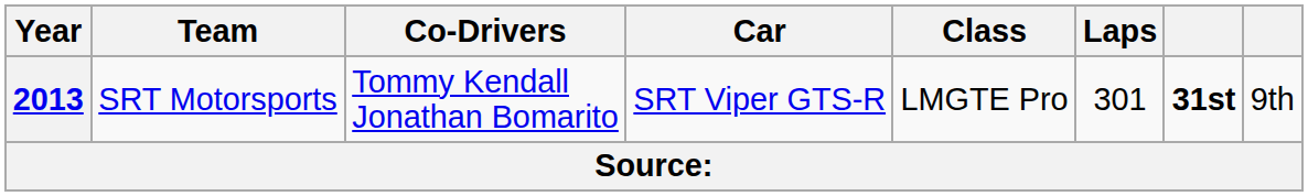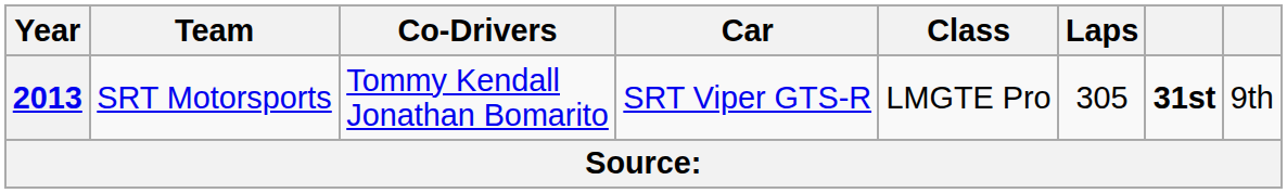 <table class="wikitable" style="text-align:center; font-size:90%">
 <tr>
 <th>Year</th>
 <th>Team</th>
 <th>Co-Drivers</th>
 <th>Car</th>
 <th>Class</th>
 <th>Laps</th>
 <th></th>
 <th></th>
 </tr>
 <tr>
 <th><a href='#'>2013</a></th>
 <td align="left"> <a href='#'>SRT Motorsports</a></td>
 <td align="left"> <a href='#'>Tommy Kendall</a><br> <a href='#'>Jonathan Bomarito</a></td>
 <td align="left"><a href='#'>SRT Viper GTS-R</a></td>
 <td>LMGTE Pro</td>
-<td>301</td>
+<td>305</td>
 <td><strong>31st</strong></td>
 <td>9th</td>
 </tr>
 <tr>
 <th colspan="8">Source:</th>
 </tr>
 </table>
